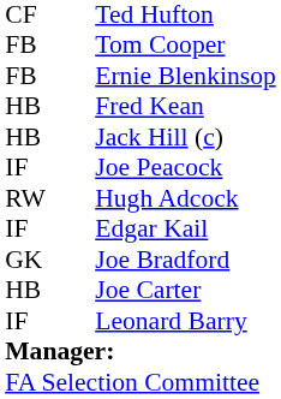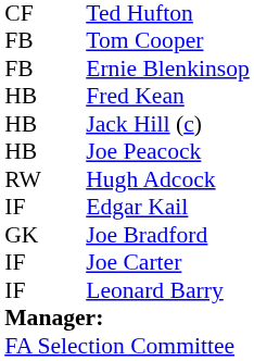 <table cellspacing="0" cellpadding="0" style="font-size:90%; margin:0.2em auto;">
 <tr>
 <th width="25"></th>
 <th width="25"></th>
 </tr>
 <tr>
 <td>CF</td>
 <td></td>
 <td><a href='#'>Ted Hufton</a></td>
 </tr>
 <tr>
 <td>FB</td>
 <td></td>
 <td><a href='#'>Tom Cooper</a></td>
 </tr>
 <tr>
 <td>FB</td>
 <td></td>
 <td><a href='#'>Ernie Blenkinsop</a></td>
 </tr>
 <tr>
 <td>HB</td>
 <td></td>
 <td><a href='#'>Fred Kean</a></td>
 </tr>
 <tr>
 <td>HB</td>
 <td></td>
 <td><a href='#'>Jack Hill</a> (<a href='#'>c</a>)</td>
 </tr>
 <tr>
-<td>IF</td>
+<td>HB</td>
 <td></td>
 <td><a href='#'>Joe Peacock</a></td>
 </tr>
 <tr>
 <td>RW</td>
 <td></td>
 <td><a href='#'>Hugh Adcock</a></td>
 </tr>
 <tr>
 <td>IF</td>
 <td></td>
 <td><a href='#'>Edgar Kail</a></td>
 </tr>
 <tr>
 <td>GK</td>
 <td></td>
 <td><a href='#'>Joe Bradford</a></td>
 </tr>
 <tr>
-<td>HB</td>
+<td>IF</td>
 <td></td>
 <td><a href='#'>Joe Carter</a></td>
 </tr>
 <tr>
 <td>IF</td>
 <td></td>
 <td><a href='#'>Leonard Barry</a></td>
 </tr>
 <tr>
 <td colspan=4><strong>Manager:</strong></td>
 </tr>
 <tr>
 <td colspan=4><a href='#'>FA Selection Committee</a></td>
 </tr>
 </table>
